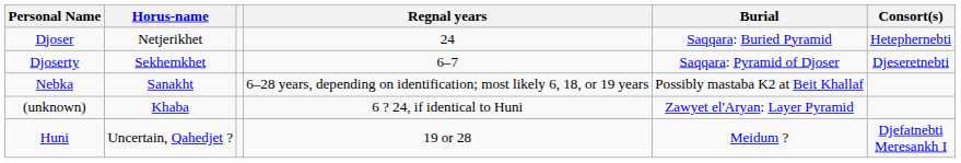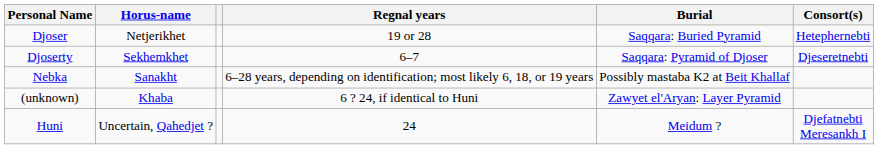 <table class="wikitable" style="text-align:center">
 <tr>
 <th>Personal Name</th>
 <th><a href='#'>Horus-name</a></th>
 <th></th>
 <th>Regnal years</th>
 <th>Burial</th>
 <th>Consort(s)</th>
 </tr>
 <tr>
 <td><a href='#'>Djoser</a></td>
 <td>Netjerikhet</td>
 <td></td>
-<td>24</td>
+<td>19 or 28</td>
 <td><a href='#'>Saqqara</a>: <a href='#'>Buried Pyramid</a></td>
 <td><a href='#'>Hetephernebti</a></td>
 </tr>
 <tr>
 <td><a href='#'>Djoserty</a></td>
 <td><a href='#'>Sekhemkhet</a></td>
 <td></td>
 <td>6–7</td>
 <td><a href='#'>Saqqara</a>: <a href='#'>Pyramid of Djoser</a></td>
 <td><a href='#'>Djeseretnebti</a></td>
 </tr>
 <tr>
 <td><a href='#'>Nebka</a></td>
 <td><a href='#'>Sanakht</a></td>
 <td></td>
 <td>6–28 years, depending on identification; most likely 6, 18, or 19 years</td>
 <td>Possibly mastaba K2 at <a href='#'>Beit Khallaf</a></td>
 <td></td>
 </tr>
 <tr>
 <td>(unknown)</td>
 <td><a href='#'>Khaba</a></td>
 <td></td>
 <td>6 ? 24, if identical to Huni</td>
 <td><a href='#'>Zawyet el'Aryan</a>: <a href='#'>Layer Pyramid</a></td>
 <td></td>
 </tr>
 <tr>
 <td><a href='#'>Huni</a></td>
 <td>Uncertain, <a href='#'>Qahedjet</a> ?</td>
 <td></td>
-<td>19 or 28</td>
+<td>24</td>
 <td><a href='#'>Meidum</a> ?</td>
 <td><a href='#'>Djefatnebti</a><br><a href='#'>Meresankh I</a></td>
 </tr>
 </table>
